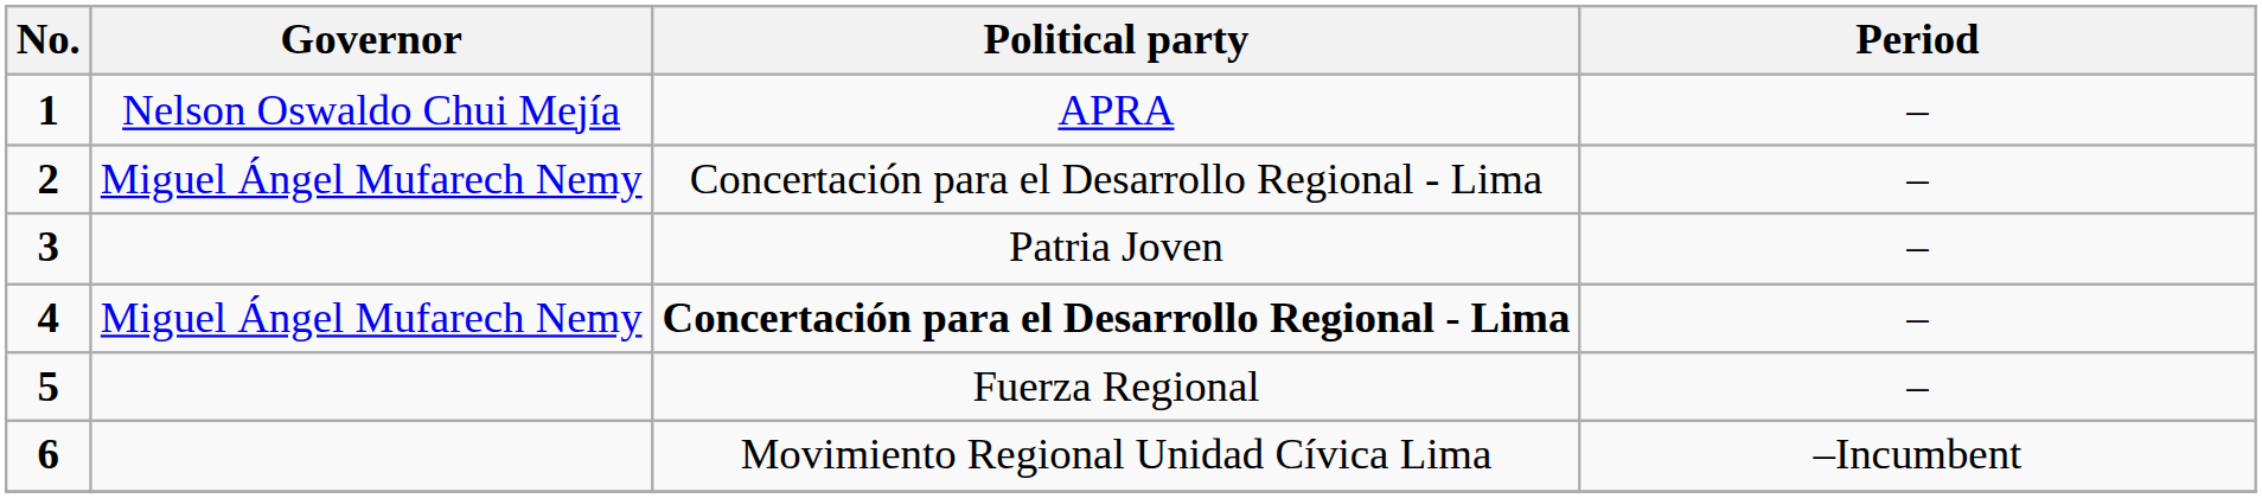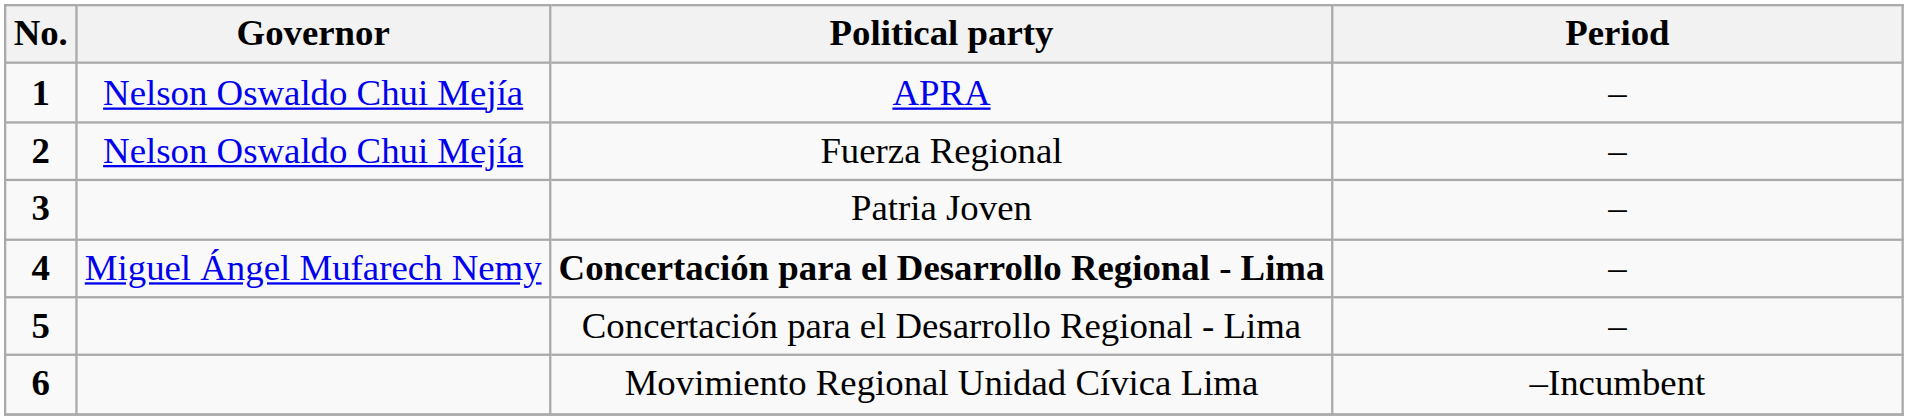 <table class=wikitable>
 <tr style="text-align:center; background:#e6e9ff;">
 <th>No.</th>
 <th>Governor</th>
 <th>Political party</th>
 <th width=30%>Period<br></th>
 </tr>
 <tr>
 <td align="center"><strong>1</strong></td>
 <td align="center"><a href='#'>Nelson Oswaldo Chui Mejía</a></td>
 <td align="center"><a href='#'>APRA</a></td>
 <td align="center">–<br></td>
 </tr>
 <tr>
 <td align="center"><strong>2</strong></td>
-<td align="center"><a href='#'>Miguel Ángel Mufarech Nemy</a></td>
-<td align="center">Concertación para el Desarrollo Regional - Lima</td>
+<td align="center"><a href='#'>Nelson Oswaldo Chui Mejía</a></td>
+<td align="center">Fuerza Regional</td>
 <td align="center">–<br></td>
 </tr>
 <tr>
 <td align="center"><strong>3</strong></td>
 <td align="center"></td>
 <td align="center">Patria Joven</td>
 <td align="center">–<br></td>
 </tr>
 <tr>
 <td align="center"><strong>4</strong></td>
 <td align="center"><a href='#'>Miguel Ángel Mufarech Nemy</a></td>
 <td align="center"><strong>Concertación para el Desarrollo Regional - Lima</strong></td>
 <td align="center">–<br></td>
 </tr>
 <tr>
 <td align="center"><strong>5</strong></td>
 <td align="center"></td>
-<td align="center">Fuerza Regional</td>
+<td align="center">Concertación para el Desarrollo Regional - Lima</td>
 <td align="center">–<br></td>
 </tr>
 <tr>
 <td align="center"><strong>6</strong></td>
 <td align="center"></td>
 <td align="center">Movimiento Regional Unidad Cívica Lima</td>
 <td align="center">–Incumbent<br></td>
 </tr>
 <tr>
 </tr>
 </table>
